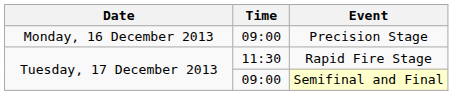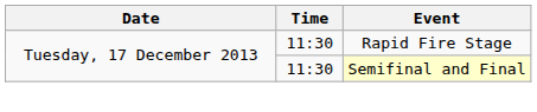 <table class = "wikitable" style="text-align:center;">
 <tr>
 <th width=220>Date</th>
 <th width=50>Time</th>
 <th width=150>Event</th>
 </tr>
 <tr>
-<td>Monday, 16 December 2013</td>
-<td>09:00</td>
-<td>Precision Stage</td>
-</tr>
-<tr>
 <td rowspan=2>Tuesday, 17 December 2013</td>
 <td>11:30</td>
 <td>Rapid Fire Stage</td>
 </tr>
 <tr>
-<td>09:00</td>
+<td>11:30</td>
 <td bgcolor=ffffcc>Semifinal and Final</td>
 </tr>
 </table>
